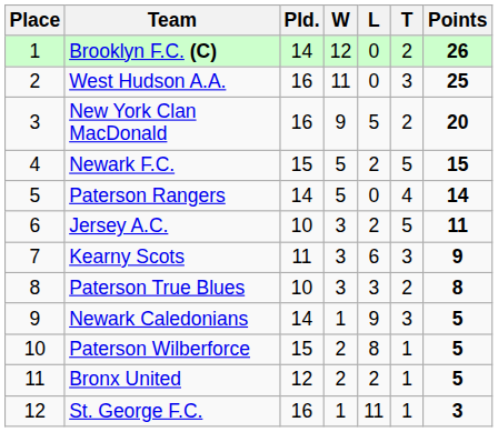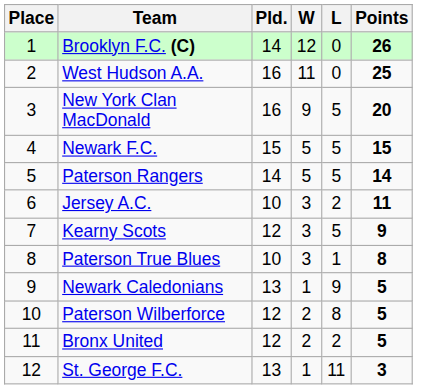 <table class="wikitable" align=center>
 <tr>
 <th>Place</th>
 <th width="170">Team</th>
 <th width="20">Pld.</th>
 <th width="20">W</th>
 <th width="20">L</th>
-<th width="20">T</th>
 <th>Points</th>
 </tr>
 <tr bgcolor=#ccffcc>
 <td align=center>1</td>
 <td><a href='#'>Brooklyn F.C.</a> <strong>(C)</strong></td>
 <td align=center>14</td>
 <td align=center>12</td>
 <td align=center>0</td>
-<td align=center>2</td>
 <td align=center><strong>26</strong></td>
 </tr>
 <tr>
 <td align=center>2</td>
 <td><a href='#'>West Hudson A.A.</a></td>
 <td align=center>16</td>
 <td align=center>11</td>
 <td align=center>0</td>
-<td align=center>3</td>
 <td align=center><strong>25</strong></td>
 </tr>
 <tr>
 <td align=center>3</td>
 <td><a href='#'>New York Clan MacDonald</a></td>
 <td align=center>16</td>
 <td align=center>9</td>
 <td align=center>5</td>
-<td align=center>2</td>
 <td align=center><strong>20</strong></td>
 </tr>
 <tr>
 <td align=center>4</td>
 <td><a href='#'>Newark F.C.</a></td>
 <td align=center>15</td>
 <td align=center>5</td>
-<td align=center>2</td>
 <td align=center>5</td>
 <td align=center><strong>15</strong></td>
 </tr>
 <tr>
 <td align=center>5</td>
 <td><a href='#'>Paterson Rangers</a></td>
 <td align=center>14</td>
 <td align=center>5</td>
-<td align=center>0</td>
-<td align=center>4</td>
+<td align=center>5</td>
 <td align=center><strong>14</strong></td>
 </tr>
 <tr>
 <td align=center>6</td>
 <td><a href='#'>Jersey A.C.</a></td>
 <td align=center>10</td>
 <td align=center>3</td>
 <td align=center>2</td>
-<td align=center>5</td>
 <td align=center><strong>11</strong></td>
 </tr>
 <tr>
 <td align=center>7</td>
 <td><a href='#'>Kearny Scots</a></td>
-<td align=center>11</td>
+<td align=center>12</td>
 <td align=center>3</td>
-<td align=center>6</td>
-<td align=center>3</td>
+<td align=center>5</td>
 <td align=center><strong>9</strong></td>
 </tr>
 <tr>
 <td align=center>8</td>
 <td><a href='#'>Paterson True Blues</a></td>
 <td align=center>10</td>
 <td align=center>3</td>
-<td align=center>3</td>
-<td align=center>2</td>
+<td align=center>1</td>
 <td align=center><strong>8</strong></td>
 </tr>
 <tr>
 <td align=center>9</td>
 <td><a href='#'>Newark Caledonians</a></td>
-<td align=center>14</td>
+<td align=center>13</td>
 <td align=center>1</td>
 <td align=center>9</td>
-<td align=center>3</td>
 <td align=center><strong>5</strong></td>
 </tr>
 <tr>
 <td align=center>10</td>
 <td><a href='#'>Paterson Wilberforce</a></td>
-<td align=center>15</td>
+<td align=center>12</td>
 <td align=center>2</td>
 <td align=center>8</td>
-<td align=center>1</td>
 <td align=center><strong>5</strong></td>
 </tr>
 <tr>
 <td align=center>11</td>
 <td><a href='#'>Bronx United</a></td>
 <td align=center>12</td>
 <td align=center>2</td>
 <td align=center>2</td>
-<td align=center>1</td>
 <td align=center><strong>5</strong></td>
 </tr>
 <tr>
 <td align=center>12</td>
 <td><a href='#'>St. George F.C.</a></td>
-<td align=center>16</td>
+<td align=center>13</td>
 <td align=center>1</td>
 <td align=center>11</td>
-<td align=center>1</td>
 <td align=center><strong>3</strong></td>
 </tr>
 </table>
